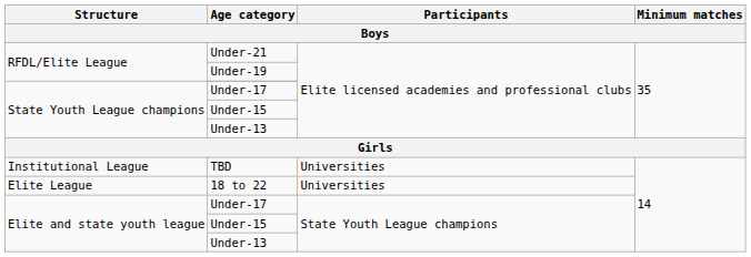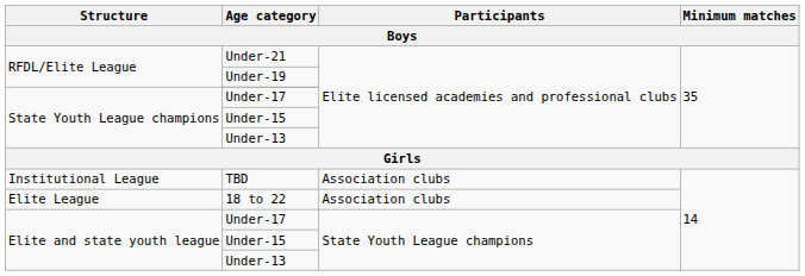 <table class=wikitable>
 <tr>
 <th>Structure</th>
 <th>Age category</th>
 <th>Participants</th>
 <th>Minimum matches</th>
 </tr>
 <tr>
 <th colspan=4>Boys</th>
 </tr>
 <tr>
 <td rowspan=2>RFDL/Elite League</td>
 <td>Under-21</td>
 <td rowspan=6>Elite licensed academies and professional clubs</td>
 <td rowspan=6>35</td>
 </tr>
 <tr>
 <td>Under-19</td>
 </tr>
 <tr>
 <td rowspan=4>State Youth League champions</td>
 </tr>
 <tr>
 <td>Under-17</td>
 </tr>
 <tr>
 <td>Under-15</td>
 </tr>
 <tr>
 <td>Under-13</td>
 </tr>
 <tr>
 <th colspan=4>Girls</th>
 </tr>
 <tr>
 <td>Institutional League</td>
 <td>TBD</td>
-<td>Universities</td>
+<td>Association clubs</td>
 <td rowspan=5>14</td>
 </tr>
 <tr>
 <td>Elite League</td>
 <td>18 to 22</td>
-<td>Universities</td>
+<td>Association clubs</td>
 </tr>
 <tr>
 <td rowspan=3>Elite and state youth league</td>
 <td>Under-17</td>
 <td rowspan=3>State Youth League champions</td>
 </tr>
 <tr>
 <td>Under-15</td>
 </tr>
 <tr>
 <td>Under-13</td>
 </tr>
 </table>
